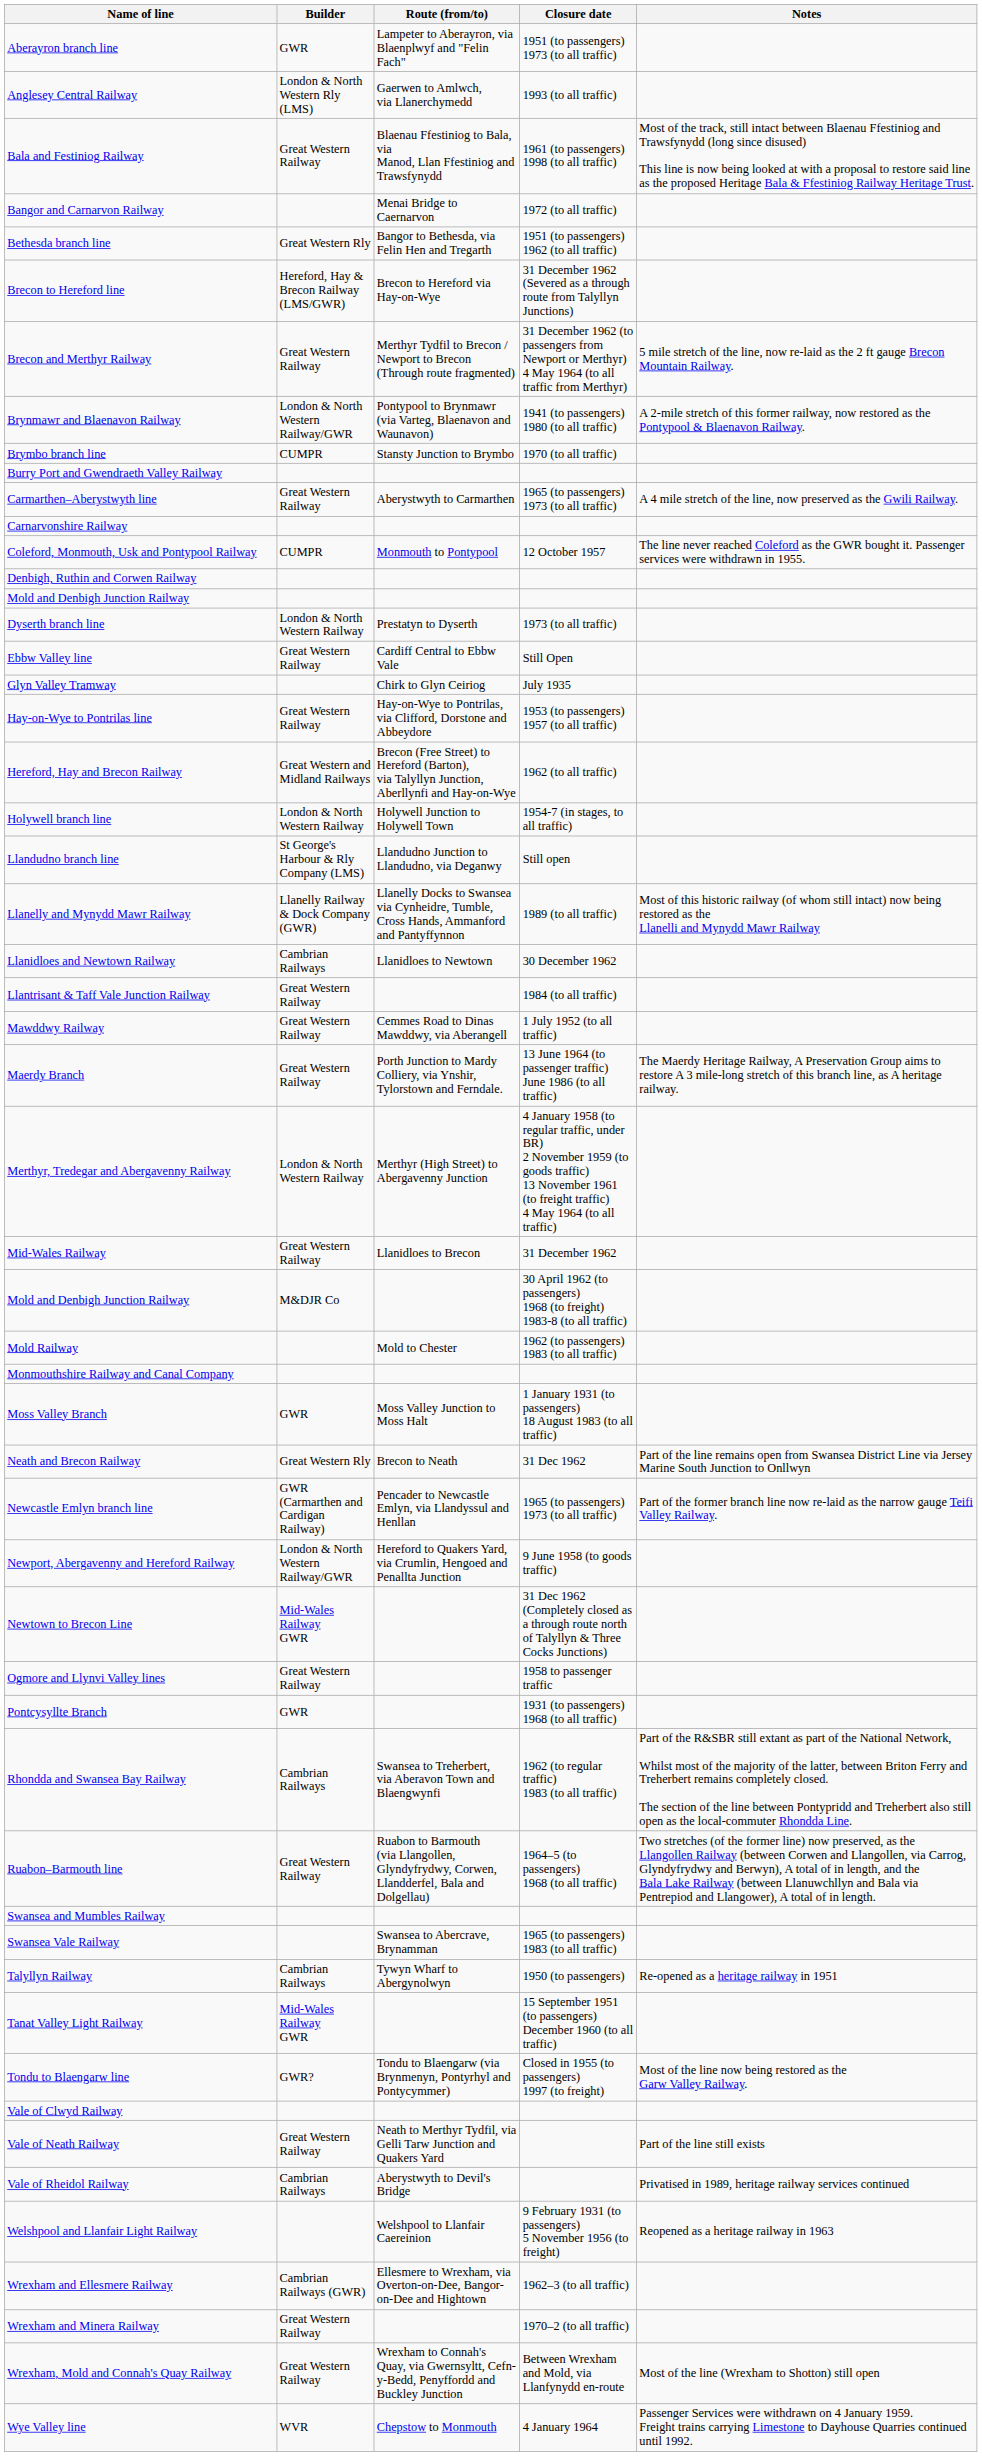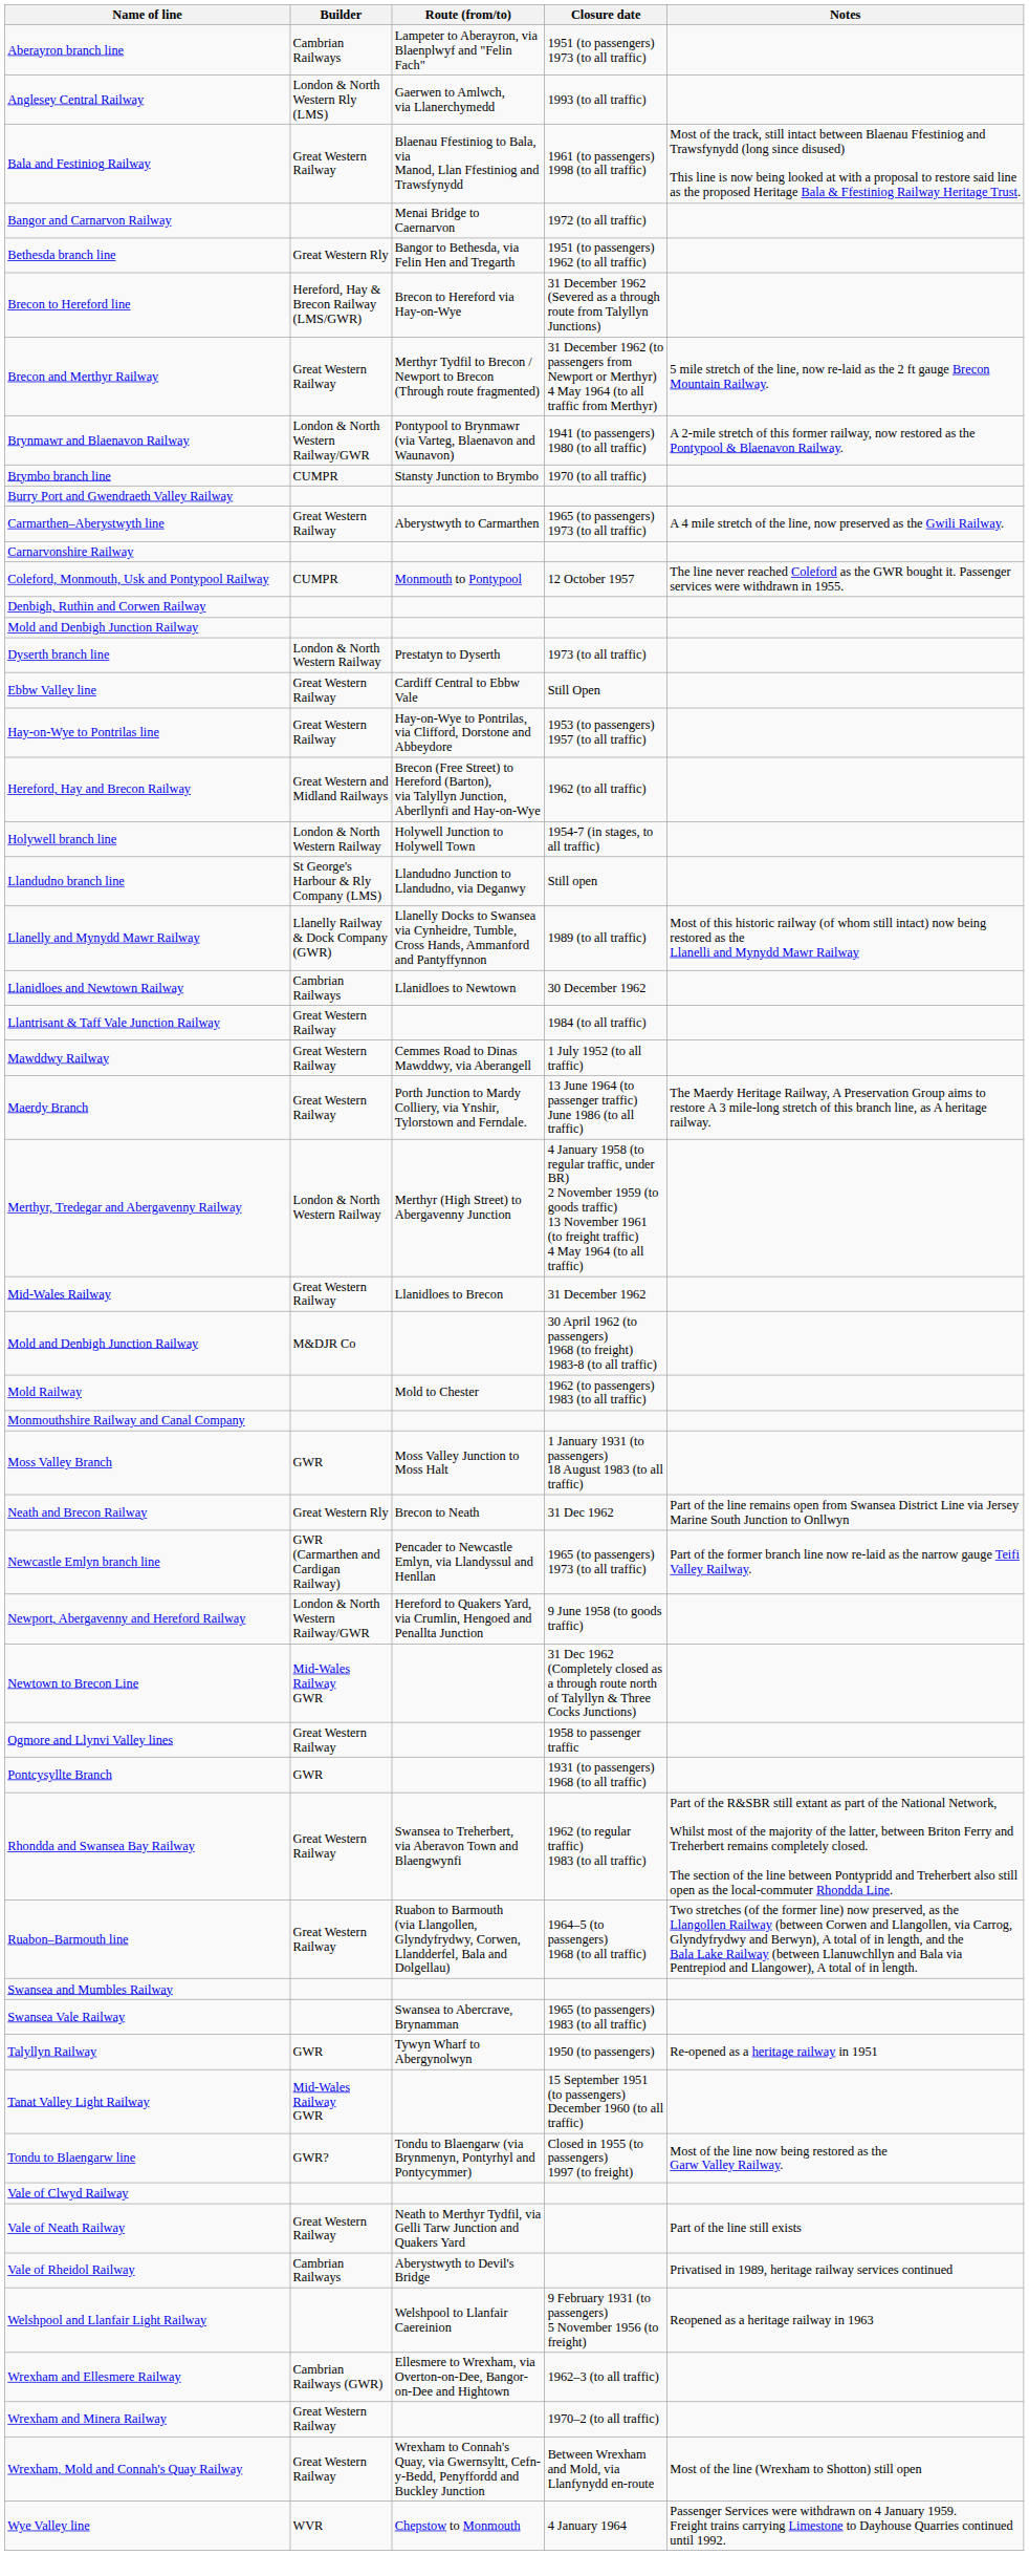 <table class="wikitable" width="100%">
 <tr>
 <th width="28%">Name of line</th>
 <th width="10%">Builder</th>
 <th width="15%">Route (from/to)</th>
 <th width="12%">Closure date</th>
 <th width="35%">Notes</th>
 </tr>
 <tr>
 <td><a href='#'>Aberayron branch line</a></td>
-<td>GWR</td>
+<td>Cambrian Railways</td>
 <td>Lampeter to Aberayron, via Blaenplwyf and "Felin Fach"</td>
 <td>1951 (to passengers)<br>1973 (to all traffic)</td>
 <td></td>
 </tr>
 <tr>
 <td><a href='#'>Anglesey Central Railway</a></td>
 <td>London & North Western Rly (LMS)</td>
 <td>Gaerwen to Amlwch,<br>via Llanerchymedd</td>
 <td>1993 (to all traffic)</td>
 <td></td>
 </tr>
 <tr>
 <td><a href='#'>Bala and Festiniog Railway</a></td>
 <td>Great Western Railway</td>
 <td>Blaenau Ffestiniog to Bala, via<br> Manod, Llan Ffestiniog and Trawsfynydd</td>
 <td>1961 (to passengers)<br>1998 (to all traffic)</td>
 <td>Most of the track, still intact between Blaenau Ffestiniog and Trawsfynydd (long since disused)<br><br>This line is now being looked at with a proposal to restore said line as the proposed Heritage <a href='#'>Bala & Ffestiniog Railway Heritage Trust</a>.</td>
 </tr>
 <tr>
 <td><a href='#'>Bangor and Carnarvon Railway</a></td>
 <td></td>
 <td>Menai Bridge to Caernarvon</td>
 <td>1972 (to all traffic)</td>
 <td></td>
 </tr>
 <tr>
 <td><a href='#'>Bethesda branch line</a></td>
 <td>Great Western Rly</td>
 <td>Bangor to Bethesda, via<br>Felin Hen and Tregarth</td>
 <td>1951 (to passengers)<br>1962 (to all traffic)</td>
 <td></td>
 </tr>
 <tr>
 <td><a href='#'>Brecon to Hereford line</a></td>
 <td>Hereford, Hay & Brecon Railway<br>(LMS/GWR)</td>
 <td>Brecon to Hereford via<br>Hay-on-Wye</td>
 <td>31 December 1962 (Severed as a through route from Talyllyn Junctions)</td>
 <td></td>
 </tr>
 <tr>
 <td><a href='#'>Brecon and Merthyr Railway</a></td>
 <td>Great Western Railway</td>
 <td>Merthyr Tydfil to Brecon / Newport to Brecon (Through route fragmented)</td>
 <td>31 December 1962 (to passengers from Newport or Merthyr)<br>4 May 1964 (to all traffic from Merthyr)</td>
 <td>5 mile stretch of the line, now re-laid as the 2 ft gauge <a href='#'>Brecon Mountain Railway</a>.</td>
 </tr>
 <tr>
 <td><a href='#'>Brynmawr and Blaenavon Railway</a></td>
 <td>London & North Western Railway/GWR</td>
 <td>Pontypool to Brynmawr (via Varteg, Blaenavon and Waunavon)</td>
 <td>1941 (to passengers)<br>1980 (to all traffic)</td>
 <td>A 2-mile stretch of this former railway, now restored as the <a href='#'>Pontypool & Blaenavon Railway</a>.</td>
 </tr>
 <tr>
 <td><a href='#'>Brymbo branch line</a></td>
 <td>CUMPR</td>
 <td>Stansty Junction to Brymbo</td>
 <td>1970 (to all traffic)</td>
 <td></td>
 </tr>
 <tr>
 <td><a href='#'>Burry Port and Gwendraeth Valley Railway</a></td>
 <td></td>
 <td> </td>
 <td> </td>
 <td> </td>
 </tr>
 <tr>
 <td><a href='#'>Carmarthen–Aberystwyth line</a></td>
 <td>Great Western Railway</td>
 <td>Aberystwyth to Carmarthen</td>
 <td>1965 (to passengers)<br>1973 (to all traffic)</td>
 <td>A 4 mile stretch of the line, now preserved as the <a href='#'>Gwili Railway</a>.</td>
 </tr>
 <tr>
 <td><a href='#'>Carnarvonshire Railway</a></td>
 <td> </td>
 <td> </td>
 <td> </td>
 <td> </td>
 </tr>
 <tr>
 <td><a href='#'>Coleford, Monmouth, Usk and Pontypool Railway</a></td>
 <td>CUMPR</td>
 <td><a href='#'>Monmouth</a> to <a href='#'>Pontypool</a></td>
 <td>12 October 1957</td>
 <td>The line never reached <a href='#'>Coleford</a> as the GWR bought it. Passenger services were withdrawn in 1955.</td>
 </tr>
 <tr>
 <td><a href='#'>Denbigh, Ruthin and Corwen Railway</a></td>
 <td> </td>
 <td> </td>
 <td> </td>
 <td> </td>
 </tr>
 <tr>
 <td><a href='#'>Mold and Denbigh Junction Railway</a></td>
 <td> </td>
 <td> </td>
 <td> </td>
 <td> </td>
 </tr>
 <tr>
 <td><a href='#'>Dyserth branch line</a></td>
 <td>London & North Western Railway</td>
 <td>Prestatyn to Dyserth</td>
 <td>1973 (to all traffic)</td>
 <td></td>
 </tr>
 <tr>
 <td><a href='#'>Ebbw Valley line</a></td>
 <td>Great Western Railway</td>
 <td>Cardiff Central to Ebbw Vale</td>
 <td>Still Open</td>
-<td></td>
-</tr>
-<tr>
-<td><a href='#'>Glyn Valley Tramway</a></td>
-<td></td>
-<td>Chirk to Glyn Ceiriog</td>
-<td>July 1935</td>
 <td></td>
 </tr>
 <tr>
 <td><a href='#'>Hay-on-Wye to Pontrilas line</a></td>
 <td>Great Western Railway</td>
 <td>Hay-on-Wye to Pontrilas, via Clifford, Dorstone and Abbeydore</td>
 <td>1953 (to passengers)<br>1957 (to all traffic)</td>
 <td></td>
 </tr>
 <tr>
 <td><a href='#'>Hereford, Hay and Brecon Railway</a></td>
 <td>Great Western and Midland Railways</td>
 <td>Brecon (Free Street) to Hereford (Barton),<br>via Talyllyn Junction, Aberllynfi and Hay-on-Wye</td>
 <td>1962 (to all traffic)</td>
 <td></td>
 </tr>
 <tr>
 <td><a href='#'>Holywell branch line</a></td>
 <td>London & North Western Railway</td>
 <td>Holywell Junction to Holywell Town</td>
 <td>1954-7 (in stages, to all traffic)</td>
 <td></td>
 </tr>
 <tr>
 <td><a href='#'>Llandudno branch line</a></td>
 <td>St George's Harbour & Rly Company (LMS)</td>
 <td>Llandudno Junction to<br>Llandudno, via Deganwy</td>
 <td>Still open</td>
 <td></td>
 </tr>
 <tr>
 <td><a href='#'>Llanelly and Mynydd Mawr Railway</a></td>
 <td>Llanelly Railway & Dock Company (GWR)</td>
 <td>Llanelly Docks to Swansea via Cynheidre, Tumble, Cross Hands, Ammanford and Pantyffynnon</td>
 <td>1989 (to all traffic)</td>
 <td>Most of this historic railway (of whom still intact) now being restored as the<br><a href='#'>Llanelli and Mynydd Mawr Railway</a></td>
 </tr>
 <tr>
 <td><a href='#'>Llanidloes and Newtown Railway</a></td>
 <td>Cambrian Railways</td>
 <td>Llanidloes to Newtown</td>
 <td>30 December 1962</td>
 <td></td>
 </tr>
 <tr>
 <td><a href='#'>Llantrisant & Taff Vale Junction Railway</a></td>
 <td>Great Western Railway</td>
 <td></td>
 <td>1984 (to all traffic)</td>
 <td></td>
 </tr>
 <tr>
 <td><a href='#'>Mawddwy Railway</a></td>
 <td>Great Western Railway</td>
 <td>Cemmes Road to Dinas Mawddwy, via Aberangell</td>
 <td>1 July 1952 (to all traffic)</td>
 <td></td>
 </tr>
 <tr>
 <td><a href='#'>Maerdy Branch</a></td>
 <td>Great Western Railway</td>
 <td>Porth Junction to Mardy Colliery, via Ynshir, Tylorstown and Ferndale.</td>
 <td>13 June 1964 (to passenger traffic)<br>June 1986 (to all traffic)</td>
 <td>The Maerdy Heritage Railway, A Preservation Group aims to restore A 3 mile-long stretch of this branch line, as A heritage railway.</td>
 </tr>
 <tr>
 <td><a href='#'>Merthyr, Tredegar and Abergavenny Railway</a></td>
 <td>London & North Western Railway</td>
 <td>Merthyr (High Street) to Abergavenny Junction</td>
 <td>4 January 1958 (to regular traffic, under BR)<br>2 November 1959 (to goods traffic)<br>13 November 1961 (to freight traffic)<br>4 May 1964 (to all traffic)</td>
 <td></td>
 </tr>
 <tr>
 <td><a href='#'>Mid-Wales Railway</a></td>
 <td>Great Western Railway</td>
 <td>Llanidloes to Brecon</td>
 <td>31 December 1962</td>
 <td></td>
 </tr>
 <tr>
 <td><a href='#'>Mold and Denbigh Junction Railway</a></td>
 <td>M&DJR Co</td>
 <td></td>
 <td>30 April 1962 (to passengers)<br>1968 (to freight)<br>1983-8 (to all traffic)</td>
 <td></td>
 </tr>
 <tr>
 <td><a href='#'>Mold Railway</a></td>
 <td></td>
 <td>Mold to Chester</td>
 <td>1962 (to passengers)<br>1983 (to all traffic)</td>
 <td></td>
 </tr>
 <tr>
 <td><a href='#'>Monmouthshire Railway and Canal Company</a></td>
 <td></td>
 <td></td>
 <td></td>
 <td></td>
 </tr>
 <tr>
 <td><a href='#'>Moss Valley Branch</a></td>
 <td>GWR</td>
 <td>Moss Valley Junction to Moss Halt</td>
 <td>1 January 1931 (to passengers)<br>18 August 1983 (to all traffic)</td>
 <td></td>
 </tr>
 <tr>
 <td><a href='#'>Neath and Brecon Railway</a></td>
 <td>Great Western Rly</td>
 <td>Brecon to Neath</td>
 <td>31 Dec 1962</td>
 <td>Part of the line remains open from Swansea District Line via Jersey Marine South Junction to Onllwyn</td>
 </tr>
 <tr>
 <td><a href='#'>Newcastle Emlyn branch line</a></td>
 <td>GWR (Carmarthen and Cardigan Railway)</td>
 <td>Pencader to Newcastle Emlyn, via Llandyssul and Henllan</td>
 <td>1965 (to passengers)<br>1973 (to all traffic)</td>
 <td>Part of the former branch line now re-laid as the narrow gauge <a href='#'>Teifi Valley Railway</a>.</td>
 </tr>
 <tr>
 <td><a href='#'>Newport, Abergavenny and Hereford Railway</a></td>
 <td>London & North Western Railway/GWR</td>
 <td>Hereford to Quakers Yard, via Crumlin, Hengoed and Penallta Junction</td>
 <td>9 June 1958 (to goods traffic)</td>
 <td></td>
 </tr>
 <tr>
 <td><a href='#'>Newtown to Brecon Line</a></td>
 <td><a href='#'>Mid-Wales Railway</a><br>GWR</td>
 <td></td>
 <td>31 Dec 1962 (Completely closed as a through route north of Talyllyn & Three Cocks Junctions)</td>
 <td></td>
 </tr>
 <tr>
 <td><a href='#'>Ogmore and Llynvi Valley lines</a></td>
 <td>Great Western Railway</td>
 <td></td>
 <td>1958 to passenger traffic</td>
 <td></td>
 </tr>
 <tr>
 <td><a href='#'>Pontcysyllte Branch</a></td>
 <td>GWR</td>
 <td></td>
 <td>1931 (to passengers)<br>1968 (to all traffic)</td>
 <td></td>
 </tr>
 <tr>
 <td><a href='#'>Rhondda and Swansea Bay Railway</a></td>
-<td>Cambrian Railways</td>
+<td>Great Western Railway</td>
 <td>Swansea to Treherbert,<br>via Aberavon Town and Blaengwynfi</td>
 <td>1962 (to regular traffic)<br>1983 (to all traffic)</td>
 <td>Part of the R&SBR still extant as part of the National Network,<br><br>Whilst most of the majority of the latter, between Briton Ferry and Treherbert remains completely closed.<br><br>The section of the line between Pontypridd and Treherbert also still open as the local-commuter <a href='#'>Rhondda Line</a>.</td>
 </tr>
 <tr>
 <td><a href='#'>Ruabon–Barmouth line</a></td>
 <td>Great Western Railway</td>
 <td>Ruabon to Barmouth<br>(via Llangollen, Glyndyfrydwy, Corwen, Llandderfel, Bala and Dolgellau)</td>
 <td>1964–5 (to passengers)<br>1968 (to all traffic)</td>
 <td>Two stretches (of the former line) now preserved, as the<br><a href='#'>Llangollen Railway</a> (between Corwen and Llangollen, via Carrog, Glyndyfrydwy and Berwyn), A total of  in length, and the<br><a href='#'>Bala Lake Railway</a> (between Llanuwchllyn and Bala via Pentrepiod and Llangower), A total of  in length.</td>
 </tr>
 <tr>
 <td><a href='#'>Swansea and Mumbles Railway</a></td>
 <td> </td>
 <td> </td>
 <td> </td>
 <td> </td>
 </tr>
 <tr>
 <td><a href='#'>Swansea Vale Railway</a></td>
 <td></td>
 <td>Swansea to Abercrave, Brynamman</td>
 <td>1965 (to passengers)<br>1983 (to all traffic)</td>
 <td></td>
 </tr>
 <tr>
 <td><a href='#'>Talyllyn Railway</a></td>
-<td>Cambrian Railways</td>
+<td>GWR</td>
 <td>Tywyn Wharf to Abergynolwyn</td>
 <td>1950 (to passengers)</td>
 <td>Re-opened as a <a href='#'>heritage railway</a> in 1951</td>
 </tr>
 <tr>
 <td><a href='#'>Tanat Valley Light Railway</a></td>
 <td><a href='#'>Mid-Wales Railway</a><br>GWR</td>
 <td></td>
 <td>15 September 1951 (to passengers)<br>December 1960 (to all traffic)</td>
 <td></td>
 </tr>
 <tr>
 <td><a href='#'>Tondu to Blaengarw line</a></td>
 <td>GWR?</td>
 <td>Tondu to Blaengarw (via Brynmenyn, Pontyrhyl and Pontycymmer)</td>
 <td>Closed in 1955 (to passengers)<br>1997 (to freight)</td>
 <td>Most of the line now being restored as the<br><a href='#'>Garw Valley Railway</a>.</td>
 </tr>
 <tr>
 <td><a href='#'>Vale of Clwyd Railway</a></td>
 <td> </td>
 <td> </td>
 <td> </td>
 <td> </td>
 </tr>
 <tr>
 <td><a href='#'>Vale of Neath Railway</a></td>
 <td>Great Western Railway</td>
 <td>Neath to Merthyr Tydfil, via Gelli Tarw Junction and Quakers Yard</td>
 <td></td>
 <td>Part of the line still exists</td>
 </tr>
 <tr>
 <td><a href='#'>Vale of Rheidol Railway</a></td>
 <td>Cambrian Railways</td>
 <td>Aberystwyth to Devil's Bridge</td>
 <td></td>
 <td>Privatised in 1989, heritage railway services continued</td>
 </tr>
 <tr>
 <td><a href='#'>Welshpool and Llanfair Light Railway</a></td>
 <td></td>
 <td>Welshpool to Llanfair Caereinion</td>
 <td>9 February 1931 (to passengers)<br>5 November 1956 (to freight)</td>
 <td>Reopened as a heritage railway in 1963</td>
 </tr>
 <tr>
 <td><a href='#'>Wrexham and Ellesmere Railway</a></td>
 <td>Cambrian Railways (GWR)</td>
 <td>Ellesmere to Wrexham, via Overton-on-Dee, Bangor-on-Dee and Hightown</td>
 <td>1962–3 (to all traffic)</td>
 <td></td>
 </tr>
 <tr>
 <td><a href='#'>Wrexham and Minera Railway</a></td>
 <td>Great Western Railway</td>
 <td></td>
 <td>1970–2 (to all traffic)</td>
 <td></td>
 </tr>
 <tr>
 <td><a href='#'>Wrexham, Mold and Connah's Quay Railway</a></td>
 <td>Great Western Railway</td>
 <td>Wrexham to Connah's Quay, via Gwernsyltt, Cefn-y-Bedd, Penyffordd and Buckley Junction</td>
 <td>Between Wrexham and Mold, via Llanfynydd en-route</td>
 <td>Most of the line (Wrexham to Shotton) still open</td>
 </tr>
 <tr>
 <td><a href='#'>Wye Valley line</a></td>
 <td>WVR</td>
 <td><a href='#'>Chepstow</a> to <a href='#'>Monmouth</a></td>
 <td>4 January 1964</td>
 <td>Passenger Services were withdrawn on 4 January 1959.<br>Freight trains carrying <a href='#'>Limestone</a> to Dayhouse Quarries continued until 1992.</td>
 </tr>
 </table>
